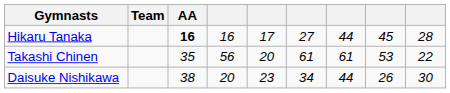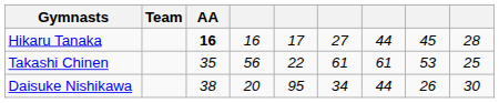 <table class="wikitable sortable collapsible autocollapse plainrowheaders" style="text-align:center; font-size:95%;">
 <tr>
 <th width=28% class=unsortable>Gymnasts</th>
 <th width=9% class=unsortable>Team</th>
 <th width=9% class=unsortable>AA</th>
 <th width=9% class=unsortable></th>
 <th width=9% class=unsortable></th>
 <th width=9% class=unsortable></th>
 <th width=9% class=unsortable></th>
 <th width=9% class=unsortable></th>
 <th width=9% class=unsortable></th>
 </tr>
 <tr>
 <td align=left><a href='#'>Hikaru Tanaka</a></td>
 <td></td>
 <td><strong>16</strong></td>
 <td><em>16</em></td>
 <td><em>17</em></td>
 <td><em>27</em></td>
 <td><em>44</em></td>
 <td><em>45</em></td>
 <td><em>28</em></td>
 </tr>
 <tr>
 <td align=left><a href='#'>Takashi Chinen</a></td>
 <td></td>
 <td><em>35</em></td>
 <td><em>56</em></td>
-<td><em>20</em></td>
+<td><em>22</em></td>
 <td><em>61</em></td>
 <td><em>61</em></td>
 <td><em>53</em></td>
-<td><em>22</em></td>
+<td><em>25</em></td>
 </tr>
 <tr>
 <td align=left><a href='#'>Daisuke Nishikawa</a></td>
 <td></td>
 <td><em>38</em></td>
 <td><em>20</em></td>
-<td><em>23</em></td>
+<td><em>95</em></td>
 <td><em>34</em></td>
 <td><em>44</em></td>
 <td><em>26</em></td>
 <td><em>30</em></td>
 </tr>
 </table>
